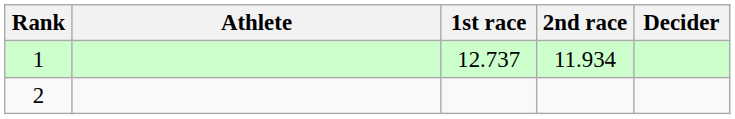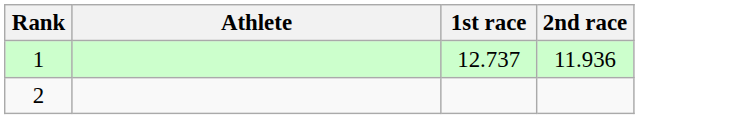 <table class=wikitable style="text-align:center">
 <tr>
 <th width=40>Rank</th>
 <th width=250>Athlete</th>
 <th width=60>1st race</th>
 <th width=60>2nd race</th>
-<th width=60>Decider</th>
 </tr>
 <tr bgcolor=ccffcc>
 <td>1</td>
 <td align=left></td>
 <td>12.737</td>
-<td>11.934</td>
-<td></td>
+<td>11.936</td>
 </tr>
 <tr>
 <td>2</td>
 <td align=left></td>
 <td></td>
 <td></td>
-<td></td>
 </tr>
 </table>
